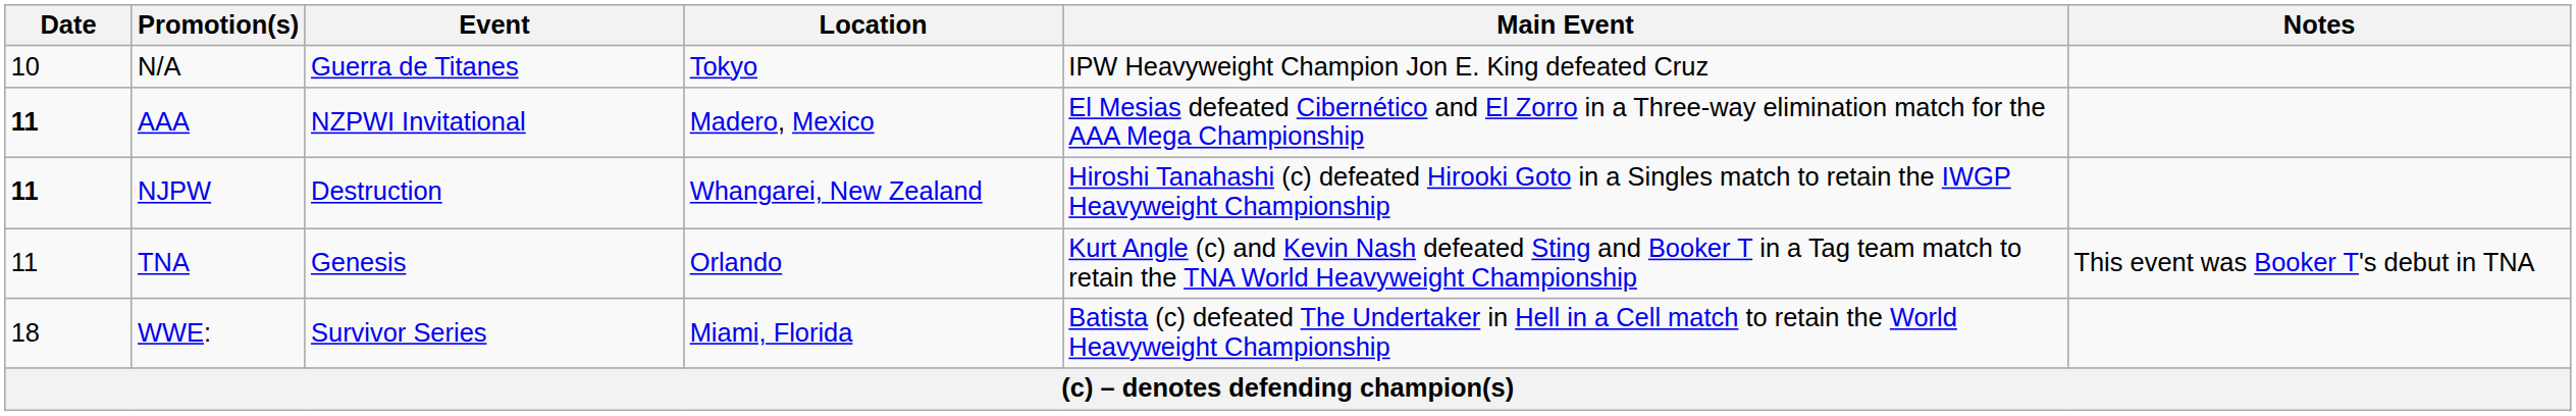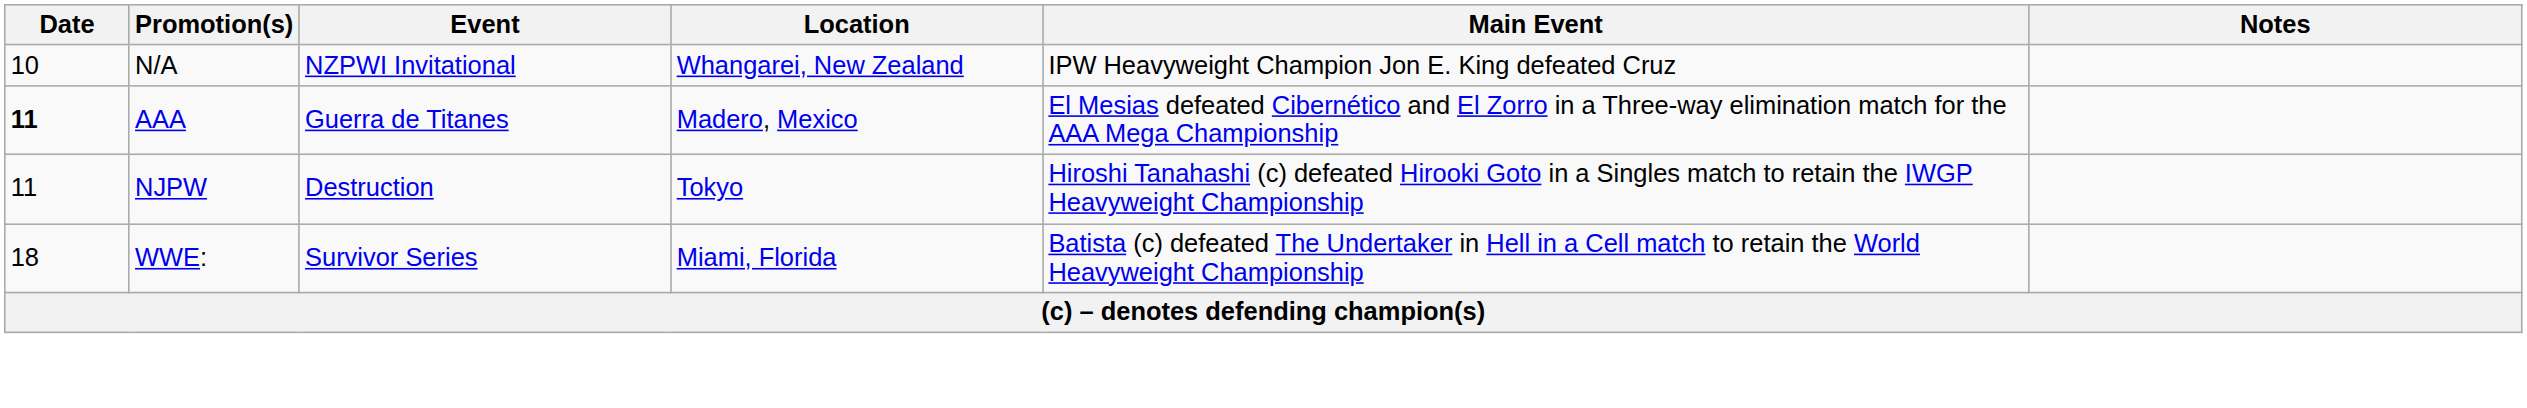 <table class="wikitable" style="width:100%;">
 <tr>
 <th width=5%>Date</th>
 <th width=5%>Promotion(s)</th>
 <th width=15%>Event</th>
 <th width=15%>Location</th>
 <th width=40%>Main Event</th>
 <th width=20%>Notes</th>
 </tr>
 <tr>
 <td>10</td>
 <td>N/A</td>
-<td><a href='#'>Guerra de Titanes</a></td>
-<td><a href='#'>Tokyo</a></td>
+<td><a href='#'>NZPWI Invitational</a></td>
+<td><a href='#'>Whangarei, New Zealand</a></td>
 <td>IPW Heavyweight Champion Jon E. King defeated Cruz</td>
 <td></td>
 </tr>
 <tr>
 <td><strong>11</strong></td>
 <td><a href='#'>AAA</a></td>
-<td><a href='#'>NZPWI Invitational</a></td>
+<td><a href='#'>Guerra de Titanes</a></td>
 <td><a href='#'>Madero</a>, <a href='#'>Mexico</a></td>
 <td><a href='#'>El Mesias</a> defeated <a href='#'>Cibernético</a> and <a href='#'>El Zorro</a> in a Three-way elimination match for the <a href='#'>AAA Mega Championship</a></td>
 <td></td>
 </tr>
 <tr>
-<td><strong>11</strong></td>
+<td>11</td>
 <td><a href='#'>NJPW</a></td>
 <td><a href='#'>Destruction</a></td>
-<td><a href='#'>Whangarei, New Zealand</a></td>
+<td><a href='#'>Tokyo</a></td>
 <td><a href='#'>Hiroshi Tanahashi</a> (c) defeated <a href='#'>Hirooki Goto</a> in a Singles match to retain the <a href='#'>IWGP Heavyweight Championship</a></td>
 <td></td>
-</tr>
-<tr>
-<td>11</td>
-<td><a href='#'>TNA</a></td>
-<td><a href='#'>Genesis</a></td>
-<td><a href='#'>Orlando</a></td>
-<td><a href='#'>Kurt Angle</a> (c) and <a href='#'>Kevin Nash</a> defeated <a href='#'>Sting</a> and <a href='#'>Booker T</a> in a Tag team match to retain the <a href='#'>TNA World Heavyweight Championship</a></td>
-<td>This event was <a href='#'>Booker T</a>'s debut in TNA</td>
 </tr>
 <tr>
 <td>18</td>
 <td><a href='#'>WWE</a>:<br></td>
 <td><a href='#'>Survivor Series</a></td>
 <td><a href='#'>Miami, Florida</a></td>
 <td><a href='#'>Batista</a> (c) defeated <a href='#'>The Undertaker</a> in <a href='#'>Hell in a Cell match</a> to retain the <a href='#'>World Heavyweight Championship</a></td>
 <td></td>
 </tr>
 <tr>
 <th colspan="6">(c) – denotes defending champion(s)</th>
 </tr>
 </table>
